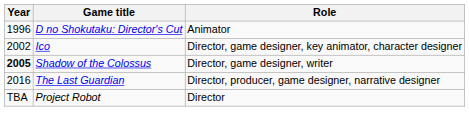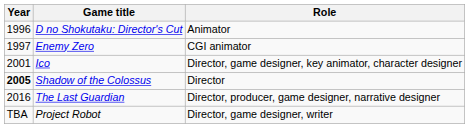 <table class="wikitable sortable">
 <tr>
 <th>Year</th>
 <th>Game title</th>
 <th>Role</th>
 </tr>
 <tr>
 <td>1996</td>
 <td><em><a href='#'>D no Shokutaku: Director's Cut</a></em></td>
 <td>Animator</td>
 </tr>
 <tr>
-<td>2002</td>
+<td>1997</td>
+<td><em><a href='#'>Enemy Zero</a></em></td>
+<td>CGI animator</td>
+</tr>
+<tr>
+<td>2001</td>
 <td><em><a href='#'>Ico</a></em></td>
 <td>Director, game designer, key animator, character designer</td>
 </tr>
 <tr>
 <td><strong>2005</strong></td>
 <td><em><a href='#'>Shadow of the Colossus</a></em></td>
-<td>Director, game designer, writer</td>
+<td>Director</td>
 </tr>
 <tr>
 <td>2016</td>
 <td><em><a href='#'>The Last Guardian</a></em></td>
 <td>Director, producer, game designer, narrative designer</td>
 </tr>
 <tr>
 <td>TBA</td>
 <td><em>Project Robot</em></td>
-<td>Director</td>
+<td>Director, game designer, writer</td>
 </tr>
 </table>
